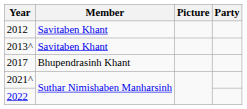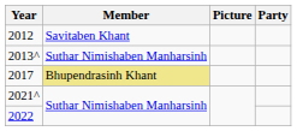 <table class="wikitable sortable">
 <tr>
 <th>Year</th>
 <th>Member</th>
 <th>Picture</th>
 <th colspan=2>Party</th>
 </tr>
 <tr>
 <td>2012</td>
 <td><a href='#'>Savitaben Khant</a></td>
 <td></td>
 <td></td>
 </tr>
 <tr>
 <td>2013^</td>
-<td><a href='#'>Savitaben Khant</a></td>
+<td><a href='#'>Suthar Nimishaben Manharsinh</a></td>
 <td></td>
 <td></td>
 </tr>
 <tr>
 <td>2017</td>
-<td>Bhupendrasinh Khant</td>
+<td style="background: khaki;">Bhupendrasinh Khant</td>
 <td></td>
 <td></td>
 </tr>
 <tr>
 <td>2021^</td>
 <td rowspan="2"><a href='#'>Suthar Nimishaben Manharsinh</a></td>
 <td rowspan="2"></td>
 <td></td>
 </tr>
 <tr>
 <td><a href='#'>2022</a></td>
 </tr>
 </table>
